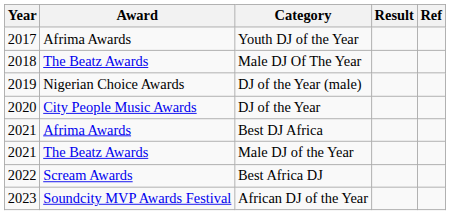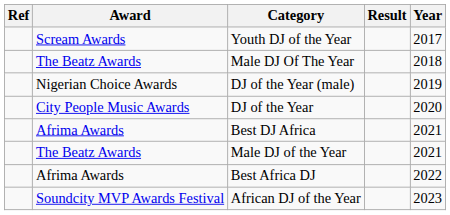 <table class="wikitable">
 <tr>
-<th>Year</th>
+<th>Ref</th>
 <th>Award</th>
 <th>Category</th>
 <th>Result</th>
-<th>Ref</th>
+<th>Year</th>
 </tr>
 <tr>
-<td>2017</td>
-<td>Afrima Awards</td>
+<td></td>
+<td><a href='#'>Scream Awards</a></td>
 <td>Youth DJ of the Year</td>
 <td></td>
-<td></td>
+<td>2017</td>
 </tr>
 <tr>
-<td>2018</td>
+<td></td>
 <td><a href='#'>The Beatz Awards</a></td>
 <td>Male DJ Of The Year</td>
 <td></td>
-<td></td>
+<td>2018</td>
 </tr>
 <tr>
-<td>2019</td>
+<td></td>
 <td>Nigerian Choice Awards</td>
 <td>DJ of the Year (male)</td>
 <td></td>
-<td></td>
+<td>2019</td>
 </tr>
 <tr>
-<td>2020</td>
+<td></td>
 <td><a href='#'>City People Music Awards</a></td>
 <td>DJ of the Year</td>
 <td></td>
-<td></td>
+<td>2020</td>
 </tr>
 <tr>
-<td>2021</td>
+<td></td>
 <td><a href='#'>Afrima Awards</a></td>
 <td>Best DJ Africa</td>
 <td></td>
-<td></td>
+<td>2021</td>
 </tr>
 <tr>
-<td>2021</td>
+<td></td>
 <td><a href='#'>The Beatz Awards</a></td>
 <td>Male DJ of the Year</td>
 <td></td>
-<td></td>
+<td>2021</td>
 </tr>
 <tr>
-<td>2022</td>
-<td><a href='#'>Scream Awards</a></td>
+<td></td>
+<td>Afrima Awards</td>
 <td>Best Africa DJ</td>
 <td></td>
-<td></td>
+<td>2022</td>
 </tr>
 <tr>
-<td>2023</td>
+<td></td>
 <td><a href='#'>Soundcity MVP Awards Festival</a></td>
 <td>African DJ of the Year</td>
 <td></td>
-<td></td>
+<td>2023</td>
 </tr>
 </table>
